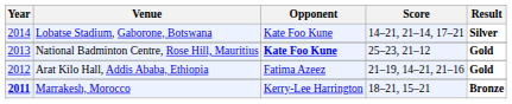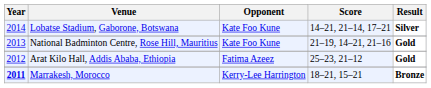 <table class="sortable wikitable" style="font-size: 90%;">
 <tr>
 <th>Year</th>
 <th>Venue</th>
 <th>Opponent</th>
 <th>Score</th>
 <th>Result</th>
 </tr>
 <tr style="background:#ECF2FF">
 <td align="center"><a href='#'>2014</a></td>
 <td align="left"><a href='#'>Lobatse Stadium</a>, <a href='#'>Gaborone, Botswana</a></td>
 <td align="left"> <a href='#'>Kate Foo Kune</a></td>
 <td align="left">14–21, 21–14, 17–21</td>
 <td style="text-align:left; background:white"> <strong>Silver</strong></td>
 </tr>
 <tr>
 </tr>
 <tr style="background:#ECF2FF">
 <td align="center"><a href='#'>2013</a></td>
 <td align="left">National Badminton Centre, <a href='#'>Rose Hill, Mauritius</a></td>
-<td align="left"><strong> <a href='#'>Kate Foo Kune</a></strong></td>
-<td align="left">25–23, 21–12</td>
+<td align="left"> <a href='#'>Kate Foo Kune</a></td>
+<td align="left">21–19, 14–21, 21–16</td>
 <td style="text-align:left; background:white"> <strong>Gold</strong></td>
 </tr>
 <tr>
 </tr>
 <tr style="background:#ECF2FF">
 <td align="center"><a href='#'>2012</a></td>
 <td align="left">Arat Kilo Hall, <a href='#'>Addis Ababa, Ethiopia</a></td>
 <td align="left"> <a href='#'>Fatima Azeez</a></td>
-<td align="left">21–19, 14–21, 21–16</td>
+<td align="left">25–23, 21–12</td>
 <td style="text-align:left; background:white"> <strong>Gold</strong></td>
 </tr>
 <tr>
 </tr>
 <tr style="background:#ECF2FF">
 <td align="center"><strong><a href='#'>2011</a></strong></td>
 <td align="left"><a href='#'>Marrakesh, Morocco</a></td>
 <td align="left"> <a href='#'>Kerry-Lee Harrington</a></td>
 <td align="left">18–21, 15–21</td>
 <td style="text-align:left; background:white"> <strong>Bronze</strong></td>
 </tr>
 </table>
